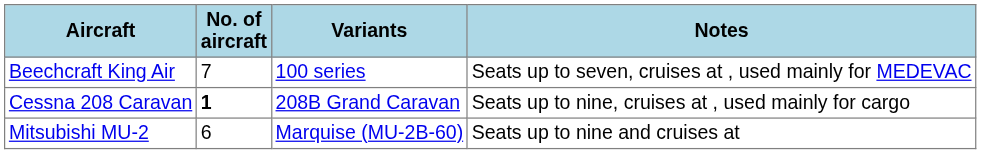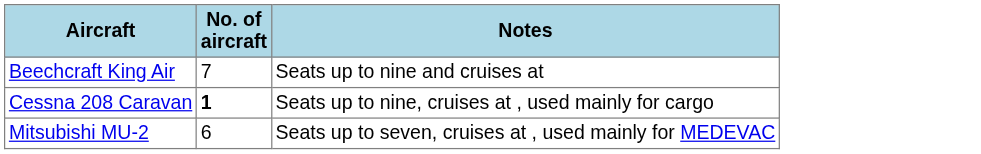 <table class="toccolours" border="1" cellpadding="3" style="border-collapse:collapse">
 <tr bgcolor=lightblue>
 <th>Aircraft</th>
 <th>No. of<br>aircraft</th>
-<th>Variants</th>
 <th>Notes</th>
 </tr>
 <tr>
 <td><a href='#'>Beechcraft King Air</a></td>
 <td>7</td>
-<td><a href='#'>100 series</a></td>
-<td>Seats up to seven, cruises at , used mainly for <a href='#'>MEDEVAC</a></td>
+<td>Seats up to nine and cruises at </td>
 </tr>
 <tr>
 <td><a href='#'>Cessna 208 Caravan</a></td>
 <td><strong>1</strong></td>
-<td><a href='#'>208B Grand Caravan</a></td>
 <td>Seats up to nine, cruises at , used mainly for cargo</td>
 </tr>
 <tr>
 <td><a href='#'>Mitsubishi MU-2</a></td>
 <td>6</td>
-<td><a href='#'>Marquise (MU-2B-60)</a></td>
-<td>Seats up to nine and cruises at </td>
+<td>Seats up to seven, cruises at , used mainly for <a href='#'>MEDEVAC</a></td>
 </tr>
 </table>
